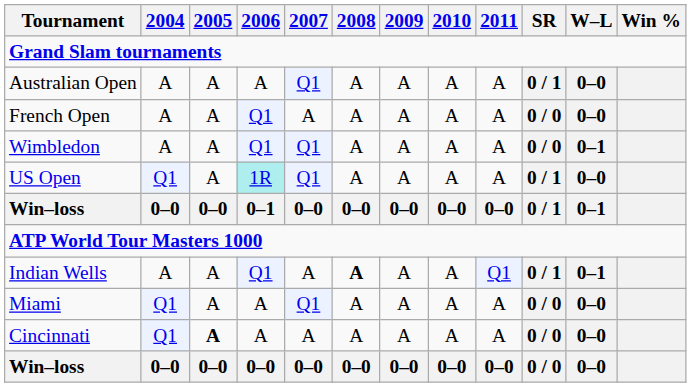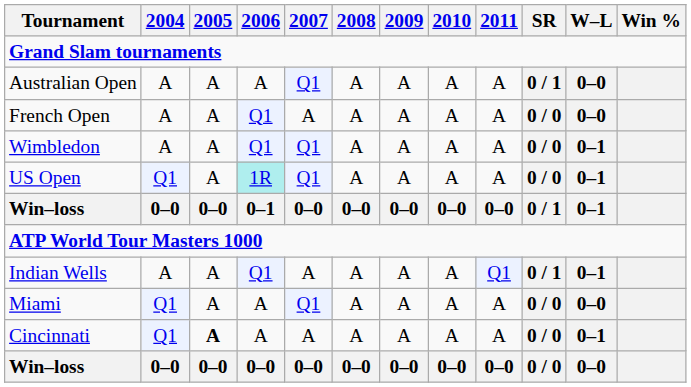 <table class=wikitable style=text-align:center;font-size:97%>
 <tr>
 <th>Tournament</th>
 <th><a href='#'>2004</a></th>
 <th><a href='#'>2005</a></th>
 <th><a href='#'>2006</a></th>
 <th><a href='#'>2007</a></th>
 <th><a href='#'>2008</a></th>
 <th><a href='#'>2009</a></th>
 <th><a href='#'>2010</a></th>
 <th><a href='#'>2011</a></th>
 <th>SR</th>
 <th>W–L</th>
 <th>Win %</th>
 </tr>
 <tr>
 <td colspan=19 align=left><strong><a href='#'>Grand Slam tournaments</a></strong></td>
 </tr>
 <tr>
 <td align=left>Australian Open</td>
 <td>A</td>
 <td>A</td>
 <td>A</td>
 <td bgcolor=ecf2ff><a href='#'>Q1</a></td>
 <td>A</td>
 <td>A</td>
 <td>A</td>
 <td>A</td>
 <th>0 / 1</th>
 <th>0–0</th>
 <th></th>
 </tr>
 <tr>
 <td align=left>French Open</td>
 <td>A</td>
 <td>A</td>
 <td bgcolor=ecf2ff><a href='#'>Q1</a></td>
 <td>A</td>
 <td>A</td>
 <td>A</td>
 <td>A</td>
 <td>A</td>
 <th>0 / 0</th>
 <th>0–0</th>
 <th></th>
 </tr>
 <tr>
 <td align=left><a href='#'>Wimbledon</a></td>
 <td>A</td>
 <td>A</td>
 <td bgcolor=ecf2ff><a href='#'>Q1</a></td>
 <td bgcolor=ecf2ff><a href='#'>Q1</a></td>
 <td>A</td>
 <td>A</td>
 <td>A</td>
 <td>A</td>
 <th>0 / 0</th>
 <th>0–1</th>
 <th></th>
 </tr>
 <tr>
 <td align=left><a href='#'>US Open</a></td>
 <td bgcolor=ecf2ff><a href='#'>Q1</a></td>
 <td>A</td>
 <td bgcolor=afeeee><a href='#'>1R</a></td>
 <td bgcolor=ecf2ff><a href='#'>Q1</a></td>
 <td>A</td>
 <td>A</td>
 <td>A</td>
 <td>A</td>
-<th>0 / 1</th>
-<th>0–0</th>
+<th>0 / 0</th>
+<th>0–1</th>
 <th></th>
 </tr>
 <tr>
 <th style=text-align:left>Win–loss</th>
 <th>0–0</th>
 <th>0–0</th>
 <th>0–1</th>
 <th>0–0</th>
 <th>0–0</th>
 <th>0–0</th>
 <th>0–0</th>
 <th>0–0</th>
 <th>0 / 1</th>
 <th>0–1</th>
 <th></th>
 </tr>
 <tr>
 <td colspan=20 style=text-align:left><strong><a href='#'>ATP World Tour Masters 1000</a></strong></td>
 </tr>
 <tr>
 <td align=left><a href='#'>Indian Wells</a></td>
 <td>A</td>
 <td>A</td>
 <td bgcolor=ecf2ff><a href='#'>Q1</a></td>
 <td>A</td>
-<td><strong>A</strong></td>
+<td>A</td>
 <td>A</td>
 <td>A</td>
 <td bgcolor=ecf2ff><a href='#'>Q1</a></td>
 <th>0 / 1</th>
 <th>0–1</th>
 <th></th>
 </tr>
 <tr>
 <td align=left><a href='#'>Miami</a></td>
 <td bgcolor=ecf2ff><a href='#'>Q1</a></td>
 <td>A</td>
 <td>A</td>
 <td bgcolor=ecf2ff><a href='#'>Q1</a></td>
 <td>A</td>
 <td>A</td>
 <td>A</td>
 <td>A</td>
 <th>0 / 0</th>
 <th>0–0</th>
 <th></th>
 </tr>
 <tr>
 <td align=left><a href='#'>Cincinnati</a></td>
 <td bgcolor=ecf2ff><a href='#'>Q1</a></td>
 <td><strong>A</strong></td>
 <td>A</td>
 <td>A</td>
 <td>A</td>
 <td>A</td>
 <td>A</td>
 <td>A</td>
 <th>0 / 0</th>
-<th>0–0</th>
+<th>0–1</th>
 <th></th>
 </tr>
 <tr>
 <th style=text-align:left>Win–loss</th>
 <th>0–0</th>
 <th>0–0</th>
 <th>0–0</th>
 <th>0–0</th>
 <th>0–0</th>
 <th>0–0</th>
 <th>0–0</th>
 <th>0–0</th>
 <th>0 / 0</th>
 <th>0–0</th>
 <th></th>
 </tr>
 </table>
